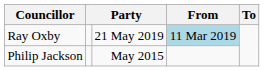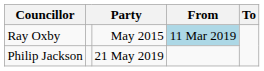 <table class=wikitable>
 <tr>
 <th>Councillor</th>
 <th colspan=2>Party</th>
 <th>From</th>
 <th>To</th>
 </tr>
 <tr>
 <td>Ray Oxby</td>
 <td></td>
-<td align=right>21 May 2019</td>
+<td align=right>May 2015</td>
 <td align=right style="background: lightblue;">11 Mar 2019</td>
 </tr>
 <tr>
 <td>Philip Jackson</td>
 <td></td>
-<td align=right>May 2015</td>
+<td align=right>21 May 2019</td>
 <td align=right></td>
 </tr>
 </table>
